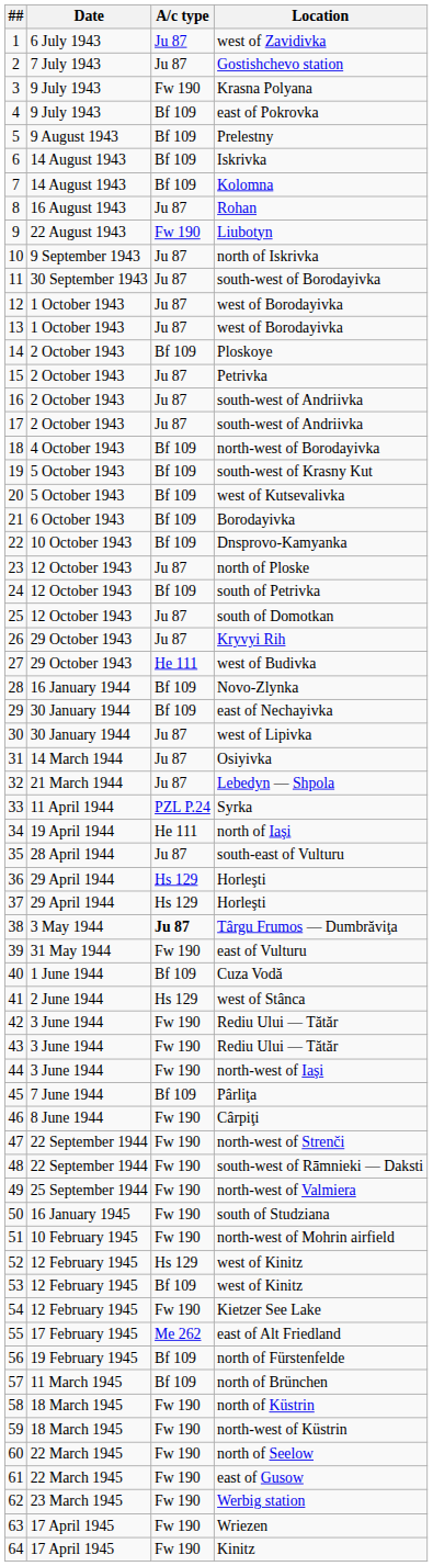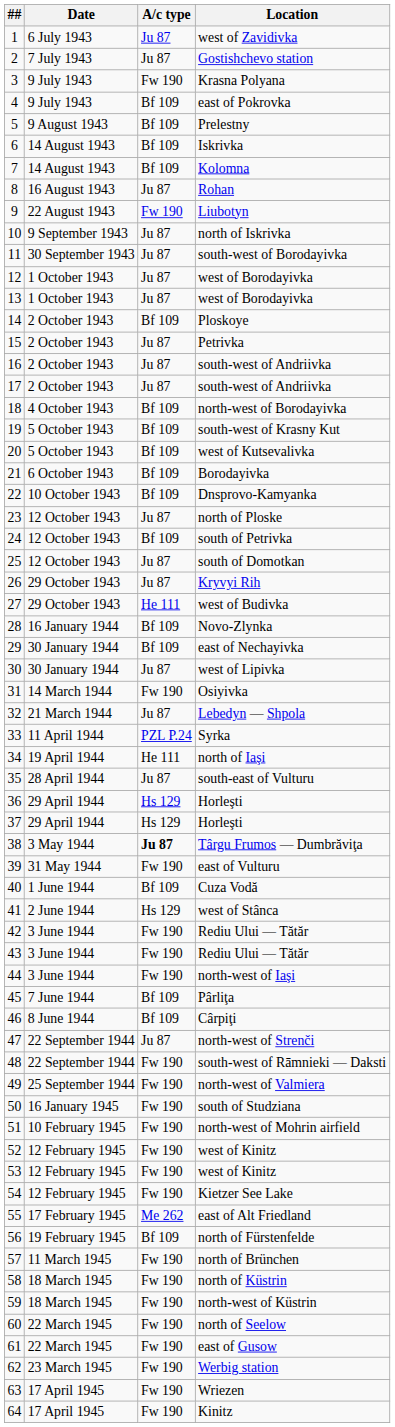 <table class="wikitable">
 <tr>
 <th>##</th>
 <th>Date</th>
 <th>A/c type</th>
 <th>Location</th>
 </tr>
 <tr>
 <td align=center>1</td>
 <td>6 July 1943</td>
 <td><a href='#'>Ju 87</a></td>
 <td>west of <a href='#'>Zavidivka</a></td>
 </tr>
 <tr>
 <td align=center>2</td>
 <td>7 July 1943</td>
 <td>Ju 87</td>
 <td><a href='#'>Gostishchevo station</a></td>
 </tr>
 <tr>
 <td align=center>3</td>
 <td>9 July 1943</td>
 <td>Fw 190</td>
 <td>Krasna Polyana</td>
 </tr>
 <tr>
 <td align=center>4</td>
 <td>9 July 1943</td>
 <td>Bf 109</td>
 <td>east of Pokrovka</td>
 </tr>
 <tr>
 <td align=center>5</td>
 <td>9 August 1943</td>
 <td>Bf 109</td>
 <td>Prelestny</td>
 </tr>
 <tr>
 <td align=center>6</td>
 <td>14 August 1943</td>
 <td>Bf 109</td>
 <td>Iskrivka</td>
 </tr>
 <tr>
 <td align=center>7</td>
 <td>14 August 1943</td>
 <td>Bf 109</td>
 <td><a href='#'>Kolomna</a></td>
 </tr>
 <tr>
 <td align=center>8</td>
 <td>16 August 1943</td>
 <td>Ju 87</td>
 <td><a href='#'>Rohan</a></td>
 </tr>
 <tr>
 <td align=center>9</td>
 <td>22 August 1943</td>
 <td><a href='#'>Fw 190</a></td>
 <td><a href='#'>Liubotyn</a></td>
 </tr>
 <tr>
 <td align=center>10</td>
 <td>9 September 1943</td>
 <td>Ju 87</td>
 <td>north of Iskrivka</td>
 </tr>
 <tr>
 <td align=center>11</td>
 <td>30 September 1943</td>
 <td>Ju 87</td>
 <td>south-west of Borodayivka</td>
 </tr>
 <tr>
 <td align=center>12</td>
 <td>1 October 1943</td>
 <td>Ju 87</td>
 <td>west of Borodayivka</td>
 </tr>
 <tr>
 <td align=center>13</td>
 <td>1 October 1943</td>
 <td>Ju 87</td>
 <td>west of Borodayivka</td>
 </tr>
 <tr>
 <td align=center>14</td>
 <td>2 October 1943</td>
 <td>Bf 109</td>
 <td>Ploskoye</td>
 </tr>
 <tr>
 <td align=center>15</td>
 <td>2 October 1943</td>
 <td>Ju 87</td>
 <td>Petrivka</td>
 </tr>
 <tr>
 <td align=center>16</td>
 <td>2 October 1943</td>
 <td>Ju 87</td>
 <td>south-west of Andriivka</td>
 </tr>
 <tr>
 <td align=center>17</td>
 <td>2 October 1943</td>
 <td>Ju 87</td>
 <td>south-west of Andriivka</td>
 </tr>
 <tr>
 <td align=center>18</td>
 <td>4 October 1943</td>
 <td>Bf 109</td>
 <td>north-west of Borodayivka</td>
 </tr>
 <tr>
 <td align=center>19</td>
 <td>5 October 1943</td>
 <td>Bf 109</td>
 <td>south-west of Krasny Kut</td>
 </tr>
 <tr>
 <td align=center>20</td>
 <td>5 October 1943</td>
 <td>Bf 109</td>
 <td>west of Kutsevalivka</td>
 </tr>
 <tr>
 <td align=center>21</td>
 <td>6 October 1943</td>
 <td>Bf 109</td>
 <td>Borodayivka</td>
 </tr>
 <tr>
 <td align=center>22</td>
 <td>10 October 1943</td>
 <td>Bf 109</td>
 <td>Dnsprovo-Kamyanka</td>
 </tr>
 <tr>
 <td align=center>23</td>
 <td>12 October 1943</td>
 <td>Ju 87</td>
 <td>north of Ploske</td>
 </tr>
 <tr>
 <td align=center>24</td>
 <td>12 October 1943</td>
 <td>Bf 109</td>
 <td>south of Petrivka</td>
 </tr>
 <tr>
 <td align=center>25</td>
 <td>12 October 1943</td>
 <td>Ju 87</td>
 <td>south of Domotkan</td>
 </tr>
 <tr>
 <td align=center>26</td>
 <td>29 October 1943</td>
 <td>Ju 87</td>
 <td><a href='#'>Kryvyi Rih</a></td>
 </tr>
 <tr>
 <td align=center>27</td>
 <td>29 October 1943</td>
 <td><a href='#'>He 111</a></td>
 <td>west of Budivka</td>
 </tr>
 <tr>
 <td align=center>28</td>
 <td>16 January 1944</td>
 <td>Bf 109</td>
 <td>Novo-Zlynka</td>
 </tr>
 <tr>
 <td align=center>29</td>
 <td>30 January 1944</td>
 <td>Bf 109</td>
 <td>east of Nechayivka</td>
 </tr>
 <tr>
 <td align=center>30</td>
 <td>30 January 1944</td>
 <td>Ju 87</td>
 <td>west of Lipivka</td>
 </tr>
 <tr>
 <td align=center>31</td>
 <td>14 March 1944</td>
-<td>Ju 87</td>
+<td>Fw 190</td>
 <td>Osiyivka</td>
 </tr>
 <tr>
 <td align=center>32</td>
 <td>21 March 1944</td>
 <td>Ju 87</td>
 <td><a href='#'>Lebedyn</a> — <a href='#'>Shpola</a></td>
 </tr>
 <tr>
 <td align=center>33</td>
 <td>11 April 1944</td>
 <td><a href='#'>PZL P.24</a></td>
 <td>Syrka</td>
 </tr>
 <tr>
 <td align=center>34</td>
 <td>19 April 1944</td>
 <td>He 111</td>
 <td>north of <a href='#'>Iaşi</a></td>
 </tr>
 <tr>
 <td align=center>35</td>
 <td>28 April 1944</td>
 <td>Ju 87</td>
 <td>south-east of Vulturu</td>
 </tr>
 <tr>
 <td align=center>36</td>
 <td>29 April 1944</td>
 <td><a href='#'>Hs 129</a></td>
 <td>Horleşti</td>
 </tr>
 <tr>
 <td align=center>37</td>
 <td>29 April 1944</td>
 <td>Hs 129</td>
 <td>Horleşti</td>
 </tr>
 <tr>
 <td align=center>38</td>
 <td>3 May 1944</td>
 <td><strong>Ju 87</strong></td>
 <td><a href='#'>Târgu Frumos</a> — Dumbrăviţa</td>
 </tr>
 <tr>
 <td align=center>39</td>
 <td>31 May 1944</td>
 <td>Fw 190</td>
 <td>east of Vulturu</td>
 </tr>
 <tr>
 <td align=center>40</td>
 <td>1 June 1944</td>
 <td>Bf 109</td>
 <td>Cuza Vodă</td>
 </tr>
 <tr>
 <td align=center>41</td>
 <td>2 June 1944</td>
 <td>Hs 129</td>
 <td>west of Stânca</td>
 </tr>
 <tr>
 <td align=center>42</td>
 <td>3 June 1944</td>
 <td>Fw 190</td>
 <td>Rediu Ului — Tătăr</td>
 </tr>
 <tr>
 <td align=center>43</td>
 <td>3 June 1944</td>
 <td>Fw 190</td>
 <td>Rediu Ului — Tătăr</td>
 </tr>
 <tr>
 <td align=center>44</td>
 <td>3 June 1944</td>
 <td>Fw 190</td>
 <td>north-west of <a href='#'>Iaşi</a></td>
 </tr>
 <tr>
 <td align=center>45</td>
 <td>7 June 1944</td>
 <td>Bf 109</td>
 <td>Pârliţa</td>
 </tr>
 <tr>
 <td align=center>46</td>
 <td>8 June 1944</td>
-<td>Fw 190</td>
+<td>Bf 109</td>
 <td>Cârpiţi</td>
 </tr>
 <tr>
 <td align=center>47</td>
 <td>22 September 1944</td>
-<td>Fw 190</td>
+<td>Ju 87</td>
 <td>north-west of <a href='#'>Strenči</a></td>
 </tr>
 <tr>
 <td align=center>48</td>
 <td>22 September 1944</td>
 <td>Fw 190</td>
 <td>south-west of Rāmnieki — Daksti</td>
 </tr>
 <tr>
 <td align=center>49</td>
 <td>25 September 1944</td>
 <td>Fw 190</td>
 <td>north-west of <a href='#'>Valmiera</a></td>
 </tr>
 <tr>
 <td align=center>50</td>
 <td>16 January 1945</td>
 <td>Fw 190</td>
 <td>south of Studziana</td>
 </tr>
 <tr>
 <td align=center>51</td>
 <td>10 February 1945</td>
 <td>Fw 190</td>
 <td>north-west of Mohrin airfield</td>
 </tr>
 <tr>
 <td align=center>52</td>
 <td>12 February 1945</td>
-<td>Hs 129</td>
+<td>Fw 190</td>
 <td>west of Kinitz</td>
 </tr>
 <tr>
 <td align=center>53</td>
 <td>12 February 1945</td>
-<td>Bf 109</td>
+<td>Fw 190</td>
 <td>west of Kinitz</td>
 </tr>
 <tr>
 <td align=center>54</td>
 <td>12 February 1945</td>
 <td>Fw 190</td>
 <td>Kietzer See Lake</td>
 </tr>
 <tr>
 <td align=center>55</td>
 <td>17 February 1945</td>
 <td><a href='#'>Me 262</a></td>
 <td>east of Alt Friedland</td>
 </tr>
 <tr>
 <td align=center>56</td>
 <td>19 February 1945</td>
 <td>Bf 109</td>
 <td>north of Fürstenfelde</td>
 </tr>
 <tr>
 <td align=center>57</td>
 <td>11 March 1945</td>
-<td>Bf 109</td>
+<td>Fw 190</td>
 <td>north of Brünchen</td>
 </tr>
 <tr>
 <td align=center>58</td>
 <td>18 March 1945</td>
 <td>Fw 190</td>
 <td>north of <a href='#'>Küstrin</a></td>
 </tr>
 <tr>
 <td align=center>59</td>
 <td>18 March 1945</td>
 <td>Fw 190</td>
 <td>north-west of Küstrin</td>
 </tr>
 <tr>
 <td align=center>60</td>
 <td>22 March 1945</td>
 <td>Fw 190</td>
 <td>north of <a href='#'>Seelow</a></td>
 </tr>
 <tr>
 <td align=center>61</td>
 <td>22 March 1945</td>
 <td>Fw 190</td>
 <td>east of <a href='#'>Gusow</a></td>
 </tr>
 <tr>
 <td align=center>62</td>
 <td>23 March 1945</td>
 <td>Fw 190</td>
 <td><a href='#'>Werbig station</a></td>
 </tr>
 <tr>
 <td align=center>63</td>
 <td>17 April 1945</td>
 <td>Fw 190</td>
 <td>Wriezen</td>
 </tr>
 <tr>
 <td align=center>64</td>
 <td>17 April 1945</td>
 <td>Fw 190</td>
 <td>Kinitz</td>
 </tr>
 </table>
